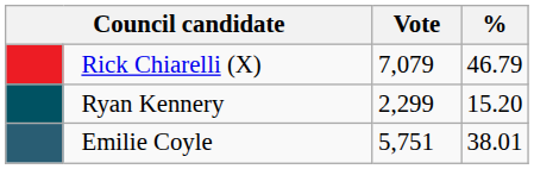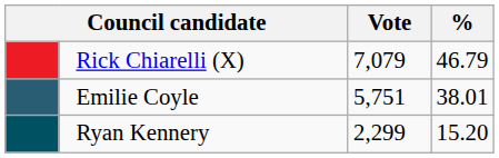 <table class="wikitable">
 <tr>
 <th bgcolor="#DDDDFF" width="230px" colspan="2">Council candidate</th>
 <th bgcolor="#DDDDFF" width="50px">Vote</th>
 <th bgcolor="#DDDDFF" width="30px">%</th>
 </tr>
 <tr>
 <td bgcolor=#ED1C24 width="30px"> </td>
 <td>  <a href='#'>Rick Chiarelli</a> (X)</td>
 <td>7,079</td>
 <td>46.79</td>
 </tr>
 <tr>
+<td bgcolor=#295D73 width="30px"> </td>
+<td>  Emilie Coyle</td>
+<td>5,751</td>
+<td>38.01</td>
+</tr>
+<tr>
 <td bgcolor=#005262 width="30px"> </td>
 <td>  Ryan Kennery</td>
 <td>2,299</td>
 <td>15.20</td>
 </tr>
-<tr>
-<td bgcolor=#295D73 width="30px"> </td>
-<td>  Emilie Coyle</td>
-<td>5,751</td>
-<td>38.01</td>
-</tr>
 </table>
